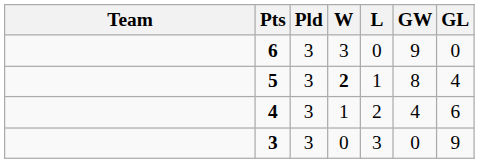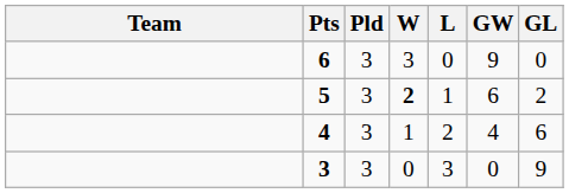 <table class="wikitable" style="text-align:center">
 <tr>
 <th width=200>Team</th>
 <th width=20>Pts</th>
 <th width=20>Pld</th>
 <th width=20>W</th>
 <th width=20>L</th>
 <th width=20>GW</th>
 <th width=20>GL</th>
 </tr>
 <tr>
 <td style="text-align:left;"></td>
 <td><strong>6</strong></td>
 <td>3</td>
 <td>3</td>
 <td>0</td>
 <td>9</td>
 <td>0</td>
 </tr>
 <tr>
 <td style="text-align:left;"></td>
 <td><strong>5</strong></td>
 <td>3</td>
 <td><strong>2</strong></td>
 <td>1</td>
-<td>8</td>
-<td>4</td>
+<td>6</td>
+<td>2</td>
 </tr>
 <tr>
 <td style="text-align:left;"></td>
 <td><strong>4</strong></td>
 <td>3</td>
 <td>1</td>
 <td>2</td>
 <td>4</td>
 <td>6</td>
 </tr>
 <tr>
 <td style="text-align:left;"></td>
 <td><strong>3</strong></td>
 <td>3</td>
 <td>0</td>
 <td>3</td>
 <td>0</td>
 <td>9</td>
 </tr>
 </table>
